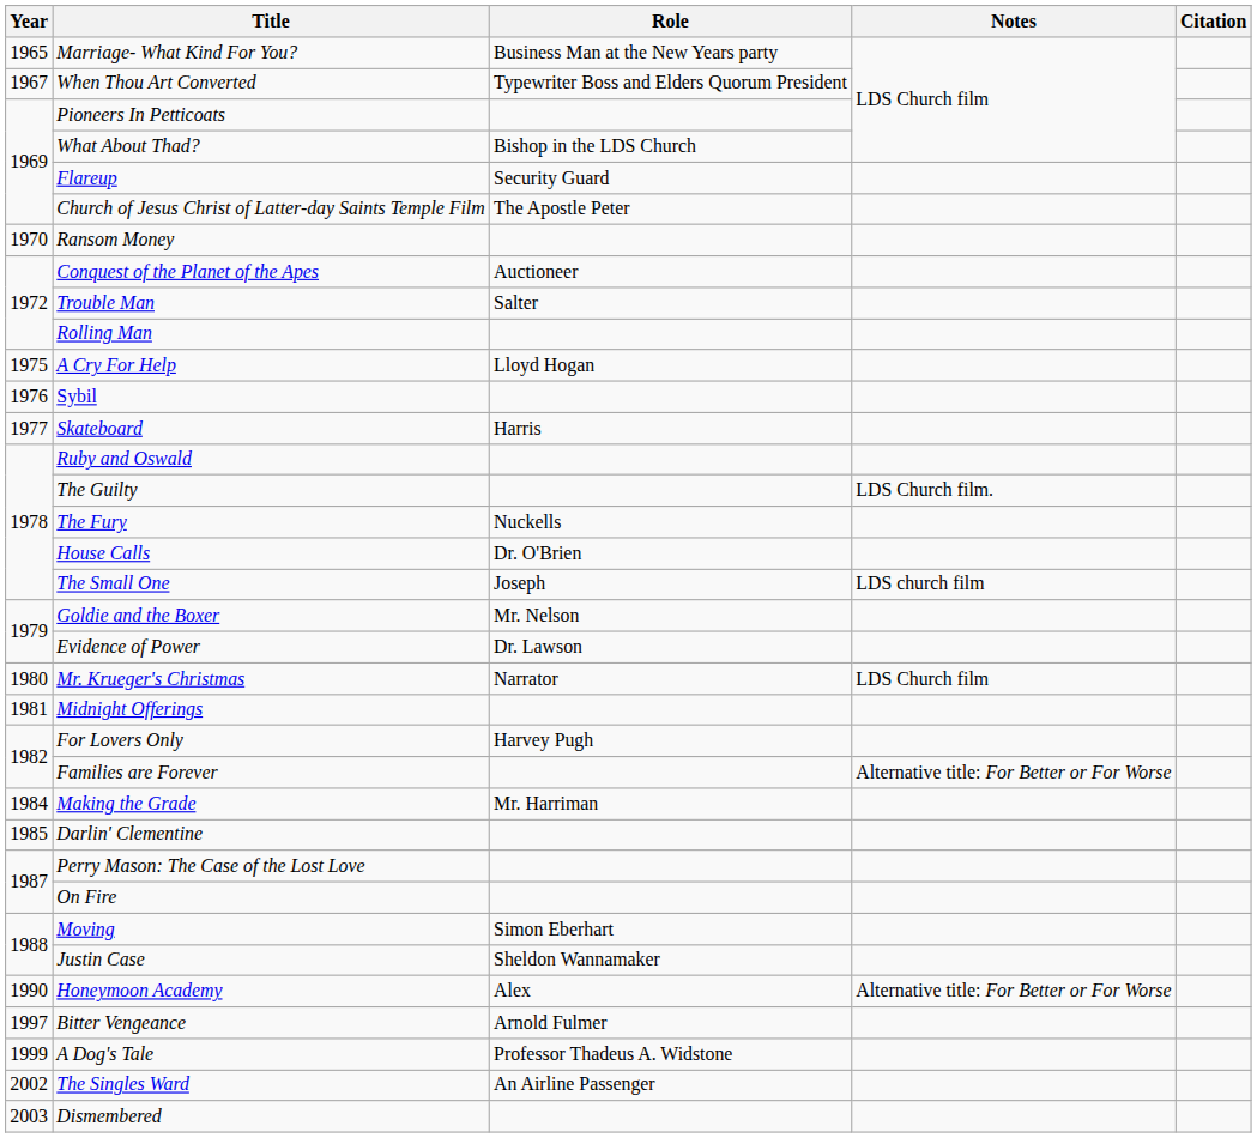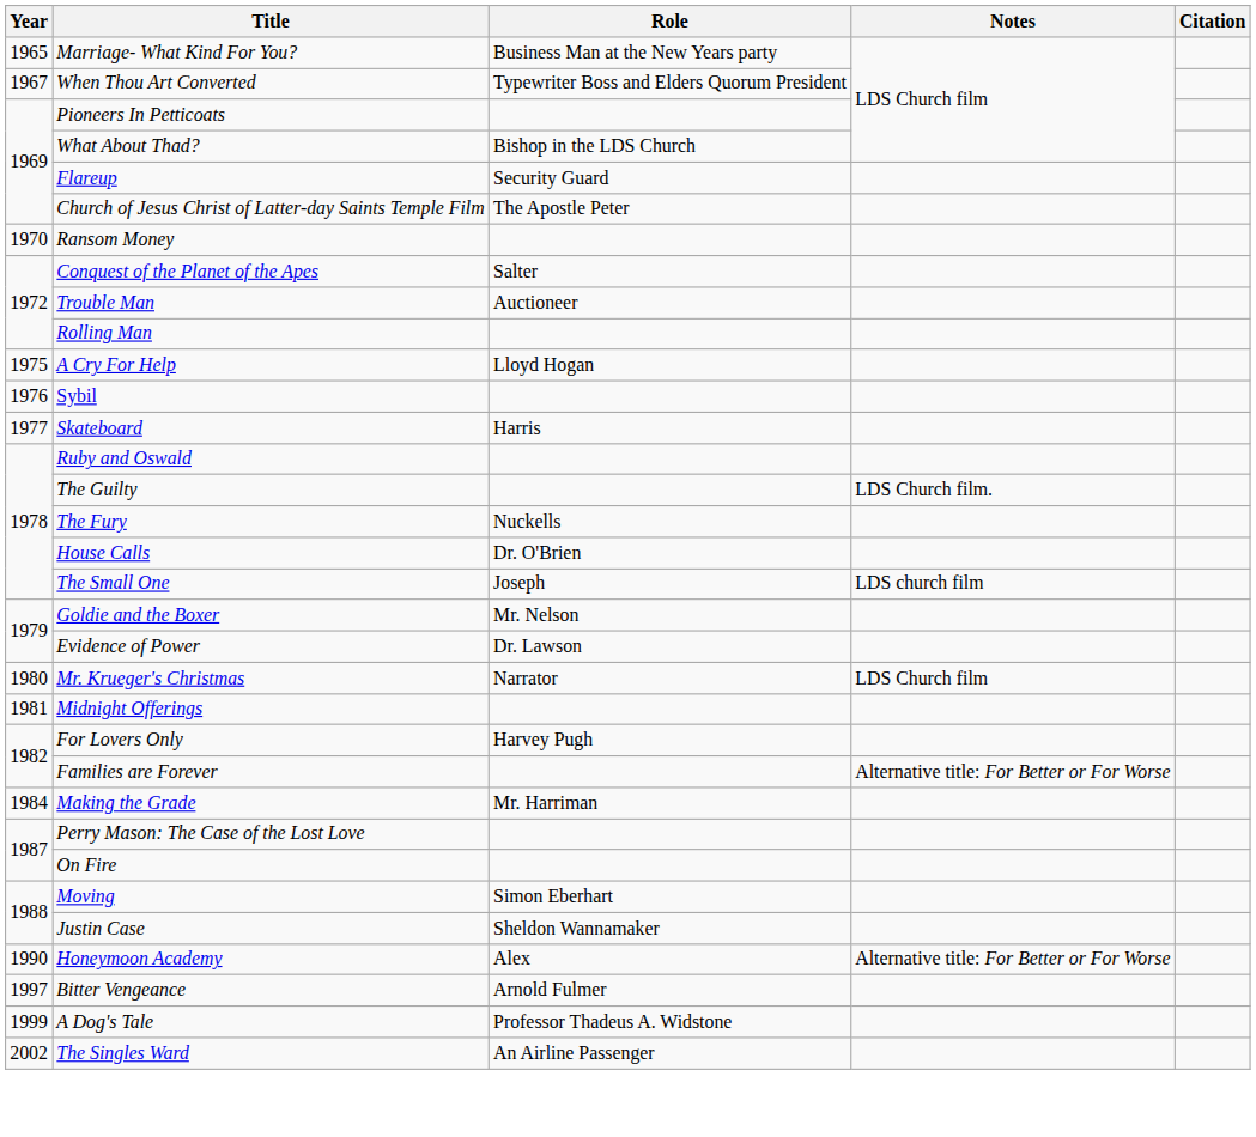 <table class="wikitable" style="font-size: 90%;">
 <tr>
 <th>Year</th>
 <th>Title</th>
 <th>Role</th>
 <th>Notes</th>
 <th>Citation</th>
 </tr>
 <tr>
 <td>1965</td>
 <td><em>Marriage- What Kind For You?</em></td>
 <td>Business Man at the New Years party</td>
 <td rowspan=4>LDS Church film</td>
 <td></td>
 </tr>
 <tr>
 <td>1967</td>
 <td><em>When Thou Art Converted</em></td>
 <td>Typewriter Boss and Elders Quorum President</td>
 <td></td>
 </tr>
 <tr>
 <td rowspan=4>1969</td>
 <td><em>Pioneers In Petticoats</em></td>
 <td></td>
 <td></td>
 </tr>
 <tr>
 <td><em>What About Thad?</em></td>
 <td>Bishop in the LDS Church</td>
 <td></td>
 </tr>
 <tr>
 <td><em><a href='#'>Flareup</a></em></td>
 <td>Security Guard</td>
 <td></td>
 <td></td>
 </tr>
 <tr>
 <td><em>Church of Jesus Christ of Latter-day Saints Temple Film</em></td>
 <td>The Apostle Peter</td>
 <td></td>
 <td></td>
 </tr>
 <tr>
 <td>1970</td>
 <td><em>Ransom Money</em></td>
 <td></td>
 <td></td>
 <td></td>
 </tr>
 <tr>
 <td rowspan=3>1972</td>
 <td><em><a href='#'>Conquest of the Planet of the Apes</a></em></td>
-<td>Auctioneer</td>
+<td>Salter</td>
 <td></td>
 <td></td>
 </tr>
 <tr>
 <td><em><a href='#'>Trouble Man</a></em></td>
-<td>Salter</td>
+<td>Auctioneer</td>
 <td></td>
 <td></td>
 </tr>
 <tr>
 <td><em><a href='#'>Rolling Man</a></em></td>
 <td></td>
 <td></td>
 <td></td>
 </tr>
 <tr>
 <td>1975</td>
 <td><em><a href='#'>A Cry For Help</a></em></td>
 <td>Lloyd Hogan</td>
 <td></td>
 <td></td>
 </tr>
 <tr>
 <td>1976</td>
 <td><a href='#'>Sybil</a></td>
 <td></td>
 <td></td>
 <td></td>
 </tr>
 <tr>
 <td>1977</td>
 <td><em><a href='#'>Skateboard</a></em></td>
 <td>Harris</td>
 <td></td>
 <td></td>
 </tr>
 <tr>
 <td rowspan=5>1978</td>
 <td><em><a href='#'>Ruby and Oswald</a></em></td>
 <td></td>
 <td></td>
 <td></td>
 </tr>
 <tr>
 <td><em>The Guilty</em></td>
 <td></td>
 <td>LDS Church film.</td>
 <td></td>
 </tr>
 <tr>
 <td><em><a href='#'>The Fury</a></em></td>
 <td>Nuckells</td>
 <td></td>
 <td></td>
 </tr>
 <tr>
 <td><em><a href='#'>House Calls</a></em></td>
 <td>Dr. O'Brien</td>
 <td></td>
 <td></td>
 </tr>
 <tr>
 <td><em><a href='#'>The Small One</a></em></td>
 <td>Joseph</td>
 <td>LDS church film</td>
 <td></td>
 </tr>
 <tr>
 <td rowspan=2>1979</td>
 <td><em><a href='#'>Goldie and the Boxer</a></em></td>
 <td>Mr. Nelson</td>
 <td></td>
 <td></td>
 </tr>
 <tr>
 <td><em>Evidence of Power</em></td>
 <td>Dr. Lawson</td>
 <td></td>
 <td></td>
 </tr>
 <tr>
 <td>1980</td>
 <td><em><a href='#'>Mr. Krueger's Christmas</a></em></td>
 <td>Narrator</td>
 <td>LDS Church film</td>
 <td></td>
 </tr>
 <tr>
 <td>1981</td>
 <td><em><a href='#'>Midnight Offerings</a></em></td>
 <td></td>
 <td></td>
 <td></td>
 </tr>
 <tr>
 <td rowspan=2>1982</td>
 <td><em>For Lovers Only</em></td>
 <td>Harvey Pugh</td>
 <td></td>
 <td></td>
 </tr>
 <tr>
 <td><em>Families are Forever</em></td>
 <td></td>
 <td>Alternative title: <em>For Better or For Worse</em></td>
 <td></td>
 </tr>
 <tr>
 <td>1984</td>
 <td><em><a href='#'>Making the Grade</a></em></td>
 <td>Mr. Harriman</td>
 <td></td>
 <td></td>
 </tr>
 <tr>
-<td>1985</td>
-<td><em>Darlin' Clementine</em></td>
-<td></td>
-<td></td>
-<td></td>
-</tr>
-<tr>
 <td rowspan=2>1987</td>
 <td><em>Perry Mason: The Case of the Lost Love</em></td>
 <td></td>
 <td></td>
 <td></td>
 </tr>
 <tr>
 <td><em>On Fire</em></td>
 <td></td>
 <td></td>
 <td></td>
 </tr>
 <tr>
 <td rowspan=2>1988</td>
 <td><em><a href='#'>Moving</a></em></td>
 <td>Simon Eberhart</td>
 <td></td>
 <td></td>
 </tr>
 <tr>
 <td><em>Justin Case</em></td>
 <td>Sheldon Wannamaker</td>
 <td></td>
 <td></td>
 </tr>
 <tr>
 <td>1990</td>
 <td><em><a href='#'>Honeymoon Academy</a></em></td>
 <td>Alex</td>
 <td>Alternative title: <em>For Better or For Worse</em></td>
 <td></td>
 </tr>
 <tr>
 <td>1997</td>
 <td><em>Bitter Vengeance</em></td>
 <td>Arnold Fulmer</td>
 <td></td>
 <td></td>
 </tr>
 <tr>
 <td>1999</td>
 <td><em>A Dog's Tale</em></td>
 <td>Professor Thadeus A. Widstone</td>
 <td></td>
 <td></td>
 </tr>
 <tr>
 <td>2002</td>
 <td><em><a href='#'>The Singles Ward</a></em></td>
 <td>An Airline Passenger</td>
 <td></td>
 <td></td>
 </tr>
-<tr>
-<td>2003</td>
-<td><em>Dismembered</em></td>
-<td></td>
-<td></td>
-<td></td>
-</tr>
 </table>
